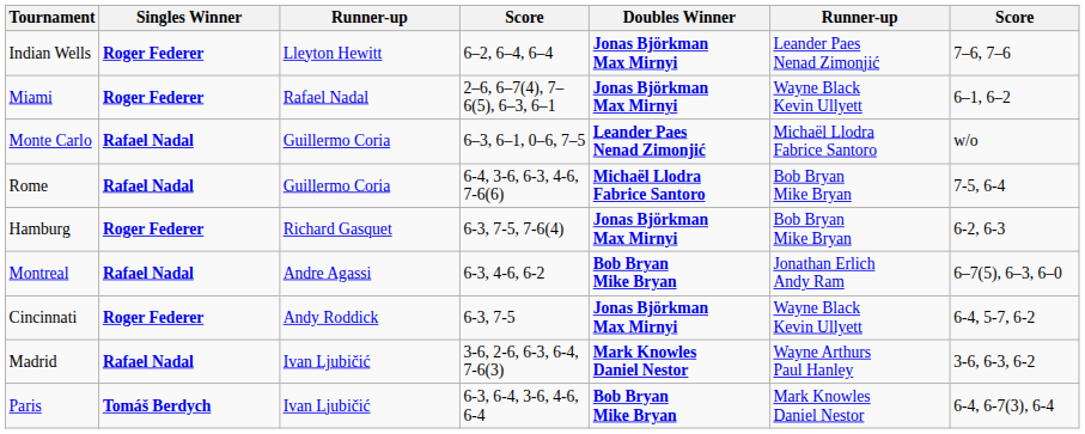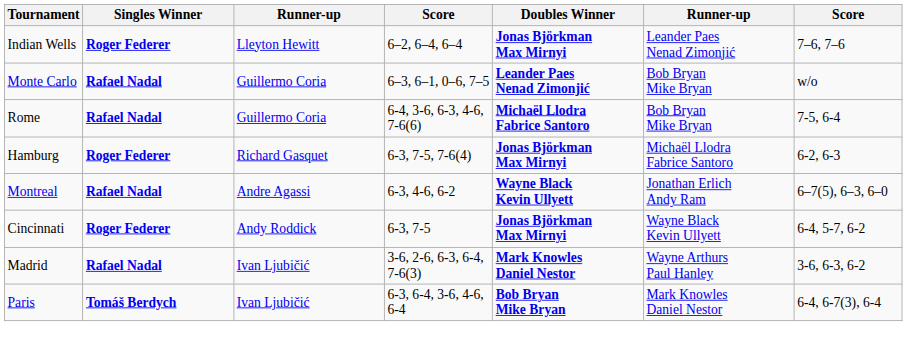 <table class="wikitable">
 <tr>
 <th>Tournament</th>
 <th width="170">Singles Winner</th>
 <th width="170">Runner-up</th>
 <th width="120">Score</th>
 <th width="170">Doubles Winner</th>
 <th width="170">Runner-up</th>
 <th width="120">Score</th>
 </tr>
 <tr>
 <td>Indian Wells</td>
 <td> <strong><a href='#'>Roger Federer</a></strong></td>
 <td> <a href='#'>Lleyton Hewitt</a></td>
 <td>6–2, 6–4, 6–4</td>
 <td> <strong><a href='#'>Jonas Björkman</a></strong> <br>  <strong><a href='#'>Max Mirnyi</a></strong></td>
 <td> <a href='#'>Leander Paes</a> <br>  <a href='#'>Nenad Zimonjić</a></td>
 <td>7–6, 7–6</td>
 </tr>
 <tr>
-<td><a href='#'>Miami</a></td>
-<td> <strong><a href='#'>Roger Federer</a></strong></td>
-<td> <a href='#'>Rafael Nadal</a></td>
-<td>2–6, 6–7(4), 7–6(5), 6–3, 6–1</td>
-<td> <strong><a href='#'>Jonas Björkman</a> </strong> <br>  <strong><a href='#'>Max Mirnyi</a> </strong></td>
-<td> <a href='#'>Wayne Black</a> <br>  <a href='#'>Kevin Ullyett</a></td>
-<td>6–1, 6–2</td>
-</tr>
-<tr>
 <td><a href='#'>Monte Carlo</a></td>
 <td> <strong><a href='#'>Rafael Nadal</a></strong></td>
 <td> <a href='#'>Guillermo Coria</a></td>
 <td>6–3, 6–1, 0–6, 7–5</td>
 <td> <strong><a href='#'>Leander Paes</a></strong> <br>  <strong><a href='#'>Nenad Zimonjić</a></strong></td>
-<td> <a href='#'>Michaël Llodra</a> <br>  <a href='#'>Fabrice Santoro</a></td>
+<td> <a href='#'>Bob Bryan</a> <br>  <a href='#'>Mike Bryan</a></td>
 <td>w/o</td>
 </tr>
 <tr>
 <td>Rome</td>
 <td> <strong><a href='#'>Rafael Nadal</a></strong></td>
 <td> <a href='#'>Guillermo Coria</a></td>
 <td>6-4, 3-6, 6-3, 4-6, 7-6(6) </td>
 <td> <strong><a href='#'>Michaël Llodra</a></strong> <br>  <strong><a href='#'>Fabrice Santoro</a></strong></td>
 <td> <a href='#'>Bob Bryan</a> <br>  <a href='#'>Mike Bryan</a></td>
 <td>7-5, 6-4</td>
 </tr>
 <tr>
 <td>Hamburg</td>
 <td> <strong><a href='#'>Roger Federer</a></strong></td>
 <td> <a href='#'>Richard Gasquet</a></td>
 <td>6-3, 7-5, 7-6(4)</td>
 <td> <strong><a href='#'>Jonas Björkman</a></strong> <br>  <strong><a href='#'>Max Mirnyi</a></strong></td>
-<td> <a href='#'>Bob Bryan</a> <br>  <a href='#'>Mike Bryan</a></td>
+<td> <a href='#'>Michaël Llodra</a> <br>  <a href='#'>Fabrice Santoro</a></td>
 <td>6-2, 6-3</td>
 </tr>
 <tr>
 <td><a href='#'>Montreal</a></td>
 <td> <strong><a href='#'>Rafael Nadal</a></strong></td>
 <td> <a href='#'>Andre Agassi</a></td>
 <td>6-3, 4-6, 6-2</td>
-<td> <strong><a href='#'>Bob Bryan</a></strong> <br>  <strong><a href='#'>Mike Bryan</a></strong></td>
+<td> <strong><a href='#'>Wayne Black</a></strong> <br>  <strong><a href='#'>Kevin Ullyett</a></strong></td>
 <td> <a href='#'>Jonathan Erlich</a> <br>  <a href='#'>Andy Ram</a></td>
 <td>6–7(5), 6–3, 6–0</td>
 </tr>
 <tr>
 <td>Cincinnati</td>
 <td> <strong><a href='#'>Roger Federer</a></strong></td>
 <td> <a href='#'>Andy Roddick</a></td>
 <td>6-3, 7-5</td>
 <td> <strong><a href='#'>Jonas Björkman</a></strong> <br>  <strong><a href='#'>Max Mirnyi</a></strong></td>
 <td> <a href='#'>Wayne Black</a> <br>  <a href='#'>Kevin Ullyett</a></td>
 <td>6-4, 5-7, 6-2</td>
 </tr>
 <tr>
 <td>Madrid</td>
 <td><strong> <a href='#'>Rafael Nadal</a></strong></td>
 <td> <a href='#'>Ivan Ljubičić</a></td>
 <td>3-6, 2-6, 6-3, 6-4, 7-6(3)</td>
 <td> <strong><a href='#'>Mark Knowles</a></strong> <br>  <strong><a href='#'>Daniel Nestor</a></strong></td>
 <td> <a href='#'>Wayne Arthurs</a> <br>  <a href='#'>Paul Hanley</a></td>
 <td>3-6, 6-3, 6-2</td>
 </tr>
 <tr>
 <td><a href='#'>Paris</a></td>
 <td> <strong><a href='#'>Tomáš Berdych</a></strong></td>
 <td> <a href='#'>Ivan Ljubičić</a></td>
 <td>6-3, 6-4, 3-6, 4-6, 6-4</td>
 <td> <strong><a href='#'>Bob Bryan</a></strong> <br>  <strong><a href='#'>Mike Bryan</a></strong></td>
 <td> <a href='#'>Mark Knowles</a> <br>  <a href='#'>Daniel Nestor</a></td>
 <td>6-4, 6-7(3), 6-4</td>
 </tr>
 </table>
